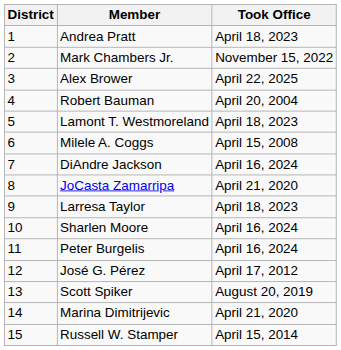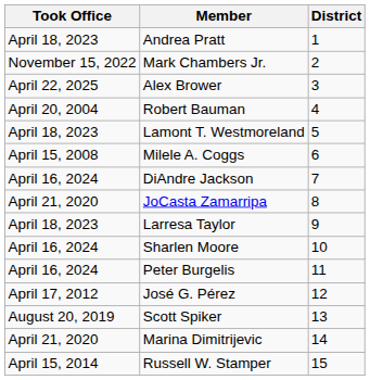 <table class="wikitable sortable">
 <tr>
+<th>Took Office</th>
+<th>Member</th>
 <th>District</th>
-<th>Member</th>
-<th>Took Office</th>
 </tr>
 <tr>
+<td>April 18, 2023</td>
+<td>Andrea Pratt</td>
 <td>1</td>
-<td>Andrea Pratt</td>
-<td>April 18, 2023</td>
 </tr>
 <tr>
+<td>November 15, 2022</td>
+<td>Mark Chambers Jr.</td>
 <td>2</td>
-<td>Mark Chambers Jr.</td>
-<td>November 15, 2022</td>
 </tr>
 <tr>
+<td>April 22, 2025</td>
+<td>Alex Brower</td>
 <td>3</td>
-<td>Alex Brower</td>
-<td>April 22, 2025</td>
 </tr>
 <tr>
+<td>April 20, 2004</td>
+<td>Robert Bauman</td>
 <td>4</td>
-<td>Robert Bauman</td>
-<td>April 20, 2004</td>
 </tr>
 <tr>
+<td>April 18, 2023</td>
+<td>Lamont T. Westmoreland</td>
 <td>5</td>
-<td>Lamont T. Westmoreland</td>
-<td>April 18, 2023</td>
 </tr>
 <tr>
+<td>April 15, 2008</td>
+<td>Milele A. Coggs</td>
 <td>6</td>
-<td>Milele A. Coggs</td>
-<td>April 15, 2008</td>
 </tr>
 <tr>
+<td>April 16, 2024</td>
+<td>DiAndre Jackson</td>
 <td>7</td>
-<td>DiAndre Jackson</td>
-<td>April 16, 2024</td>
 </tr>
 <tr>
+<td>April 21, 2020</td>
+<td><a href='#'>JoCasta Zamarripa</a></td>
 <td>8</td>
-<td><a href='#'>JoCasta Zamarripa</a></td>
-<td>April 21, 2020</td>
 </tr>
 <tr>
+<td>April 18, 2023</td>
+<td>Larresa Taylor</td>
 <td>9</td>
-<td>Larresa Taylor</td>
-<td>April 18, 2023</td>
 </tr>
 <tr>
+<td>April 16, 2024</td>
+<td>Sharlen Moore</td>
 <td>10</td>
-<td>Sharlen Moore</td>
-<td>April 16, 2024</td>
 </tr>
 <tr>
+<td>April 16, 2024</td>
+<td>Peter Burgelis</td>
 <td>11</td>
-<td>Peter Burgelis</td>
-<td>April 16, 2024</td>
 </tr>
 <tr>
+<td>April 17, 2012</td>
+<td>José G. Pérez</td>
 <td>12</td>
-<td>José G. Pérez</td>
-<td>April 17, 2012</td>
 </tr>
 <tr>
+<td>August 20, 2019</td>
+<td>Scott Spiker</td>
 <td>13</td>
-<td>Scott Spiker</td>
-<td>August 20, 2019</td>
 </tr>
 <tr>
+<td>April 21, 2020</td>
+<td>Marina Dimitrijevic</td>
 <td>14</td>
-<td>Marina Dimitrijevic</td>
-<td>April 21, 2020</td>
 </tr>
 <tr>
+<td>April 15, 2014</td>
+<td>Russell W. Stamper</td>
 <td>15</td>
-<td>Russell W. Stamper</td>
-<td>April 15, 2014</td>
 </tr>
 </table>
